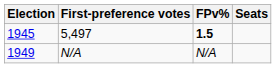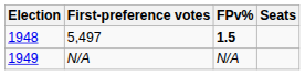 <table class="wikitable">
 <tr>
 <th>Election</th>
 <th>First-preference votes</th>
 <th>FPv%</th>
 <th>Seats</th>
 </tr>
 <tr>
-<td><a href='#'>1945</a></td>
+<td><a href='#'>1948</a></td>
 <td>5,497</td>
 <td><strong>1.5</strong></td>
 <td></td>
 </tr>
 <tr>
 <td><a href='#'>1949</a></td>
 <td><em>N/A</em> </td>
 <td><em>N/A</em></td>
 <td></td>
 </tr>
 </table>
